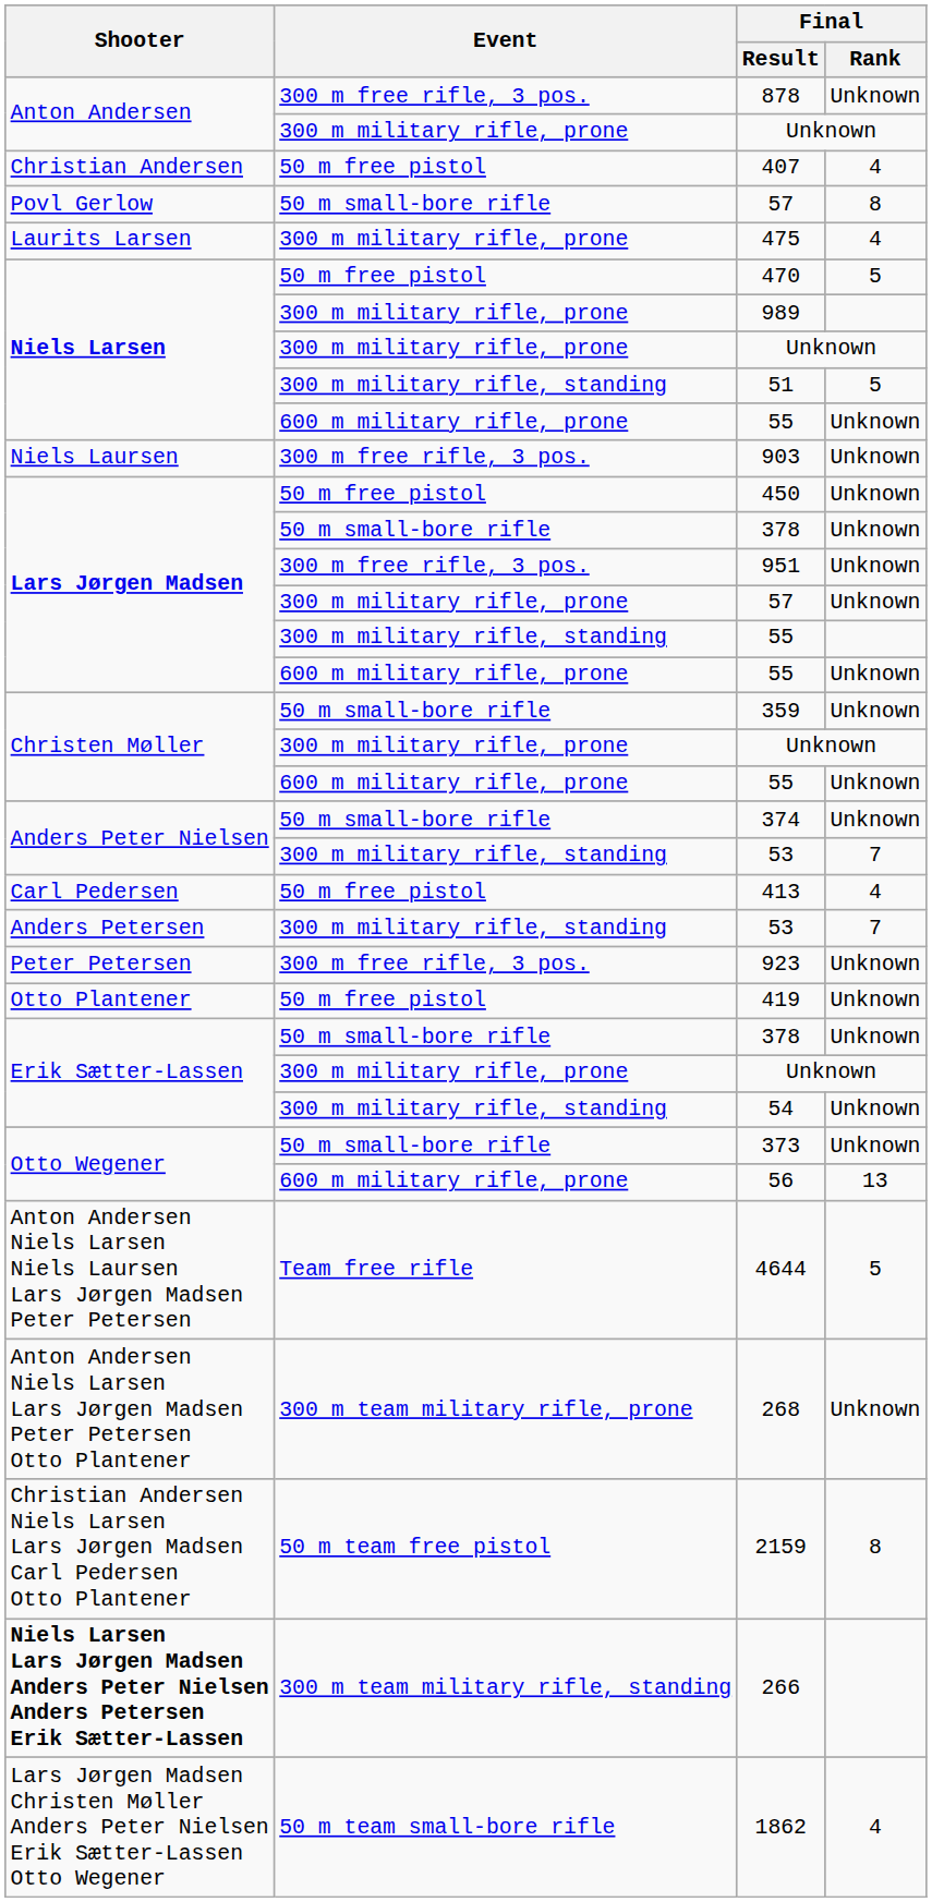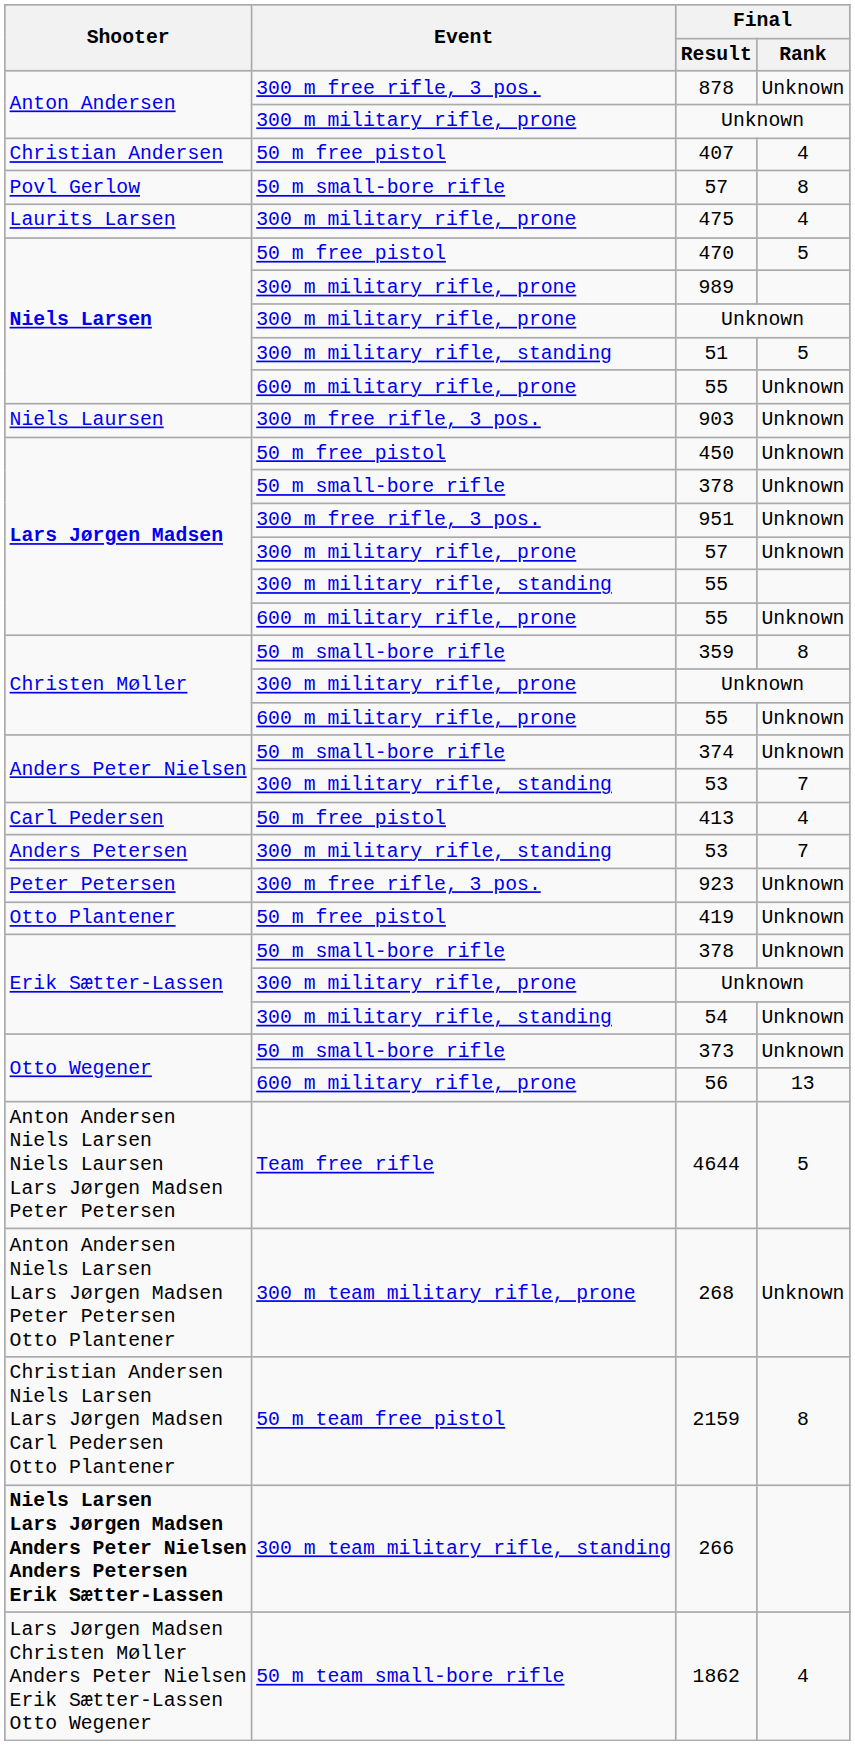 <table class=wikitable style="font-size:90%">
 <tr>
 <th rowspan=2>Shooter</th>
 <th rowspan=2>Event</th>
 <th colspan=2>Final</th>
 </tr>
 <tr>
 <th>Result</th>
 <th>Rank</th>
 </tr>
 <tr>
 <td rowspan=2><a href='#'>Anton Andersen</a></td>
 <td><a href='#'>300 m free rifle, 3 pos.</a></td>
 <td align=center>878</td>
 <td align=center>Unknown</td>
 </tr>
 <tr>
 <td><a href='#'>300 m military rifle, prone</a></td>
 <td align=center colspan=2>Unknown</td>
 </tr>
 <tr>
 <td><a href='#'>Christian Andersen</a></td>
 <td><a href='#'>50 m free pistol</a></td>
 <td align=center>407</td>
 <td align=center>4</td>
 </tr>
 <tr>
 <td><a href='#'>Povl Gerlow</a></td>
 <td><a href='#'>50 m small-bore rifle</a></td>
 <td align=center>57</td>
 <td align=center>8</td>
 </tr>
 <tr>
 <td><a href='#'>Laurits Larsen</a></td>
 <td><a href='#'>300 m military rifle, prone</a></td>
 <td align=center>475</td>
 <td align=center>4</td>
 </tr>
 <tr>
 <td rowspan=5><strong><a href='#'>Niels Larsen</a></strong></td>
 <td><a href='#'>50 m free pistol</a></td>
 <td align=center>470</td>
 <td align=center>5</td>
 </tr>
 <tr>
 <td><a href='#'>300 m military rifle, prone</a></td>
 <td align=center>989</td>
 <td align=center></td>
 </tr>
 <tr>
 <td><a href='#'>300 m military rifle, prone</a></td>
 <td align=center colspan=2>Unknown</td>
 </tr>
 <tr>
 <td><a href='#'>300 m military rifle, standing</a></td>
 <td align=center>51</td>
 <td align=center>5</td>
 </tr>
 <tr>
 <td><a href='#'>600 m military rifle, prone</a></td>
 <td align=center>55</td>
 <td align=center>Unknown</td>
 </tr>
 <tr>
 <td><a href='#'>Niels Laursen</a></td>
 <td><a href='#'>300 m free rifle, 3 pos.</a></td>
 <td align=center>903</td>
 <td align=center>Unknown</td>
 </tr>
 <tr>
 <td rowspan=6><strong><a href='#'>Lars Jørgen Madsen</a></strong></td>
 <td><a href='#'>50 m free pistol</a></td>
 <td align=center>450</td>
 <td align=center>Unknown</td>
 </tr>
 <tr>
 <td><a href='#'>50 m small-bore rifle</a></td>
 <td align=center>378</td>
 <td align=center>Unknown</td>
 </tr>
 <tr>
 <td><a href='#'>300 m free rifle, 3 pos.</a></td>
 <td align=center>951</td>
 <td align=center>Unknown</td>
 </tr>
 <tr>
 <td><a href='#'>300 m military rifle, prone</a></td>
 <td align=center>57</td>
 <td align=center>Unknown</td>
 </tr>
 <tr>
 <td><a href='#'>300 m military rifle, standing</a></td>
 <td align=center>55</td>
 <td align=center></td>
 </tr>
 <tr>
 <td><a href='#'>600 m military rifle, prone</a></td>
 <td align=center>55</td>
 <td align=center>Unknown</td>
 </tr>
 <tr>
 <td rowspan=3><a href='#'>Christen Møller</a></td>
 <td><a href='#'>50 m small-bore rifle</a></td>
 <td align=center>359</td>
-<td align=center>Unknown</td>
+<td align=center>8</td>
 </tr>
 <tr>
 <td><a href='#'>300 m military rifle, prone</a></td>
 <td align=center colspan=2>Unknown</td>
 </tr>
 <tr>
 <td><a href='#'>600 m military rifle, prone</a></td>
 <td align=center>55</td>
 <td align=center>Unknown</td>
 </tr>
 <tr>
 <td rowspan=2><a href='#'>Anders Peter Nielsen</a></td>
 <td><a href='#'>50 m small-bore rifle</a></td>
 <td align=center>374</td>
 <td align=center>Unknown</td>
 </tr>
 <tr>
 <td><a href='#'>300 m military rifle, standing</a></td>
 <td align=center>53</td>
 <td align=center>7</td>
 </tr>
 <tr>
 <td><a href='#'>Carl Pedersen</a></td>
 <td><a href='#'>50 m free pistol</a></td>
 <td align=center>413</td>
 <td align=center>4</td>
 </tr>
 <tr>
 <td><a href='#'>Anders Petersen</a></td>
 <td><a href='#'>300 m military rifle, standing</a></td>
 <td align=center>53</td>
 <td align=center>7</td>
 </tr>
 <tr>
 <td><a href='#'>Peter Petersen</a></td>
 <td><a href='#'>300 m free rifle, 3 pos.</a></td>
 <td align=center>923</td>
 <td align=center>Unknown</td>
 </tr>
 <tr>
 <td><a href='#'>Otto Plantener</a></td>
 <td><a href='#'>50 m free pistol</a></td>
 <td align=center>419</td>
 <td align=center>Unknown</td>
 </tr>
 <tr>
 <td rowspan=3><a href='#'>Erik Sætter-Lassen</a></td>
 <td><a href='#'>50 m small-bore rifle</a></td>
 <td align=center>378</td>
 <td align=center>Unknown</td>
 </tr>
 <tr>
 <td><a href='#'>300 m military rifle, prone</a></td>
 <td align=center colspan=2>Unknown</td>
 </tr>
 <tr>
 <td><a href='#'>300 m military rifle, standing</a></td>
 <td align=center>54</td>
 <td align=center>Unknown</td>
 </tr>
 <tr>
 <td rowspan=2><a href='#'>Otto Wegener</a></td>
 <td><a href='#'>50 m small-bore rifle</a></td>
 <td align=center>373</td>
 <td align=center>Unknown</td>
 </tr>
 <tr>
 <td><a href='#'>600 m military rifle, prone</a></td>
 <td align=center>56</td>
 <td align=center>13</td>
 </tr>
 <tr>
 <td>Anton Andersen <br> Niels Larsen <br> Niels Laursen <br> Lars Jørgen Madsen <br> Peter Petersen</td>
 <td><a href='#'>Team free rifle</a></td>
 <td align=center>4644</td>
 <td align=center>5</td>
 </tr>
 <tr>
 <td>Anton Andersen <br> Niels Larsen <br> Lars Jørgen Madsen <br> Peter Petersen <br> Otto Plantener</td>
 <td><a href='#'>300 m team military rifle, prone</a></td>
 <td align=center>268</td>
 <td align=center>Unknown</td>
 </tr>
 <tr>
 <td>Christian Andersen <br> Niels Larsen <br> Lars Jørgen Madsen <br> Carl Pedersen <br> Otto Plantener</td>
 <td><a href='#'>50 m team free pistol</a></td>
 <td align=center>2159</td>
 <td align=center>8</td>
 </tr>
 <tr>
 <td><strong>Niels Larsen <br> Lars Jørgen Madsen <br> Anders Peter Nielsen <br> Anders Petersen <br> Erik Sætter-Lassen</strong></td>
 <td><a href='#'>300 m team military rifle, standing</a></td>
 <td align=center>266</td>
 <td align=center></td>
 </tr>
 <tr>
 <td>Lars Jørgen Madsen <br> Christen Møller <br> Anders Peter Nielsen <br> Erik Sætter-Lassen <br> Otto Wegener</td>
 <td><a href='#'>50 m team small-bore rifle</a></td>
 <td align=center>1862</td>
 <td align=center>4</td>
 </tr>
 </table>
